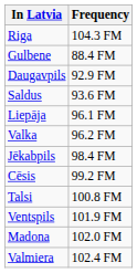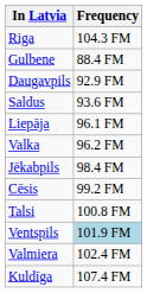 <table class="wikitable" width="20%">
 <tr>
 <th>In <a href='#'>Latvia</a></th>
 <th>Frequency</th>
 </tr>
 <tr>
 <td><a href='#'>Riga</a></td>
 <td>104.3 FM</td>
 </tr>
 <tr>
 <td><a href='#'>Gulbene</a></td>
 <td>88.4 FM</td>
 </tr>
 <tr>
 <td><a href='#'>Daugavpils</a></td>
 <td>92.9 FM</td>
 </tr>
 <tr>
 <td><a href='#'>Saldus</a></td>
 <td>93.6 FM</td>
 </tr>
 <tr>
 <td><a href='#'>Liepāja</a></td>
 <td>96.1 FM</td>
 </tr>
 <tr>
 <td><a href='#'>Valka</a></td>
 <td>96.2 FM</td>
 </tr>
 <tr>
 <td><a href='#'>Jēkabpils</a></td>
 <td>98.4 FM</td>
 </tr>
 <tr>
 <td><a href='#'>Cēsis</a></td>
 <td>99.2 FM</td>
 </tr>
 <tr>
 <td><a href='#'>Talsi</a></td>
 <td>100.8 FM</td>
 </tr>
 <tr>
 <td><a href='#'>Ventspils</a></td>
-<td>101.9 FM</td>
-</tr>
-<tr>
-<td><a href='#'>Madona</a></td>
-<td>102.0 FM</td>
+<td style="background: lightblue;">101.9 FM</td>
 </tr>
 <tr>
 <td><a href='#'>Valmiera</a></td>
 <td>102.4 FM</td>
 </tr>
+<tr>
+<td><a href='#'>Kuldīga</a></td>
+<td>107.4 FM</td>
+</tr>
 </table>
